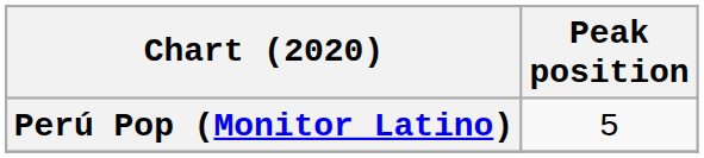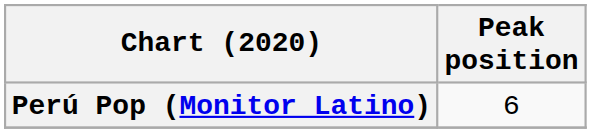 <table class="wikitable sortable plainrowheaders" style="text-align:center">
 <tr>
 <th scope="col">Chart (2020)</th>
 <th scope="col">Peak<br> position</th>
 </tr>
 <tr>
 <th scope="row">Perú Pop (<a href='#'>Monitor Latino</a>)</th>
-<td>5</td>
+<td>6</td>
 </tr>
 <tr>
 </tr>
 </table>
